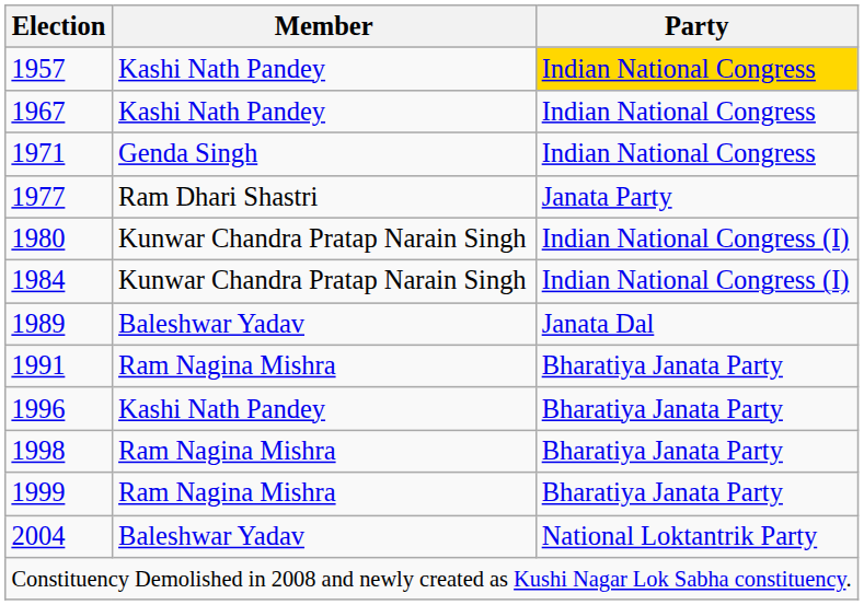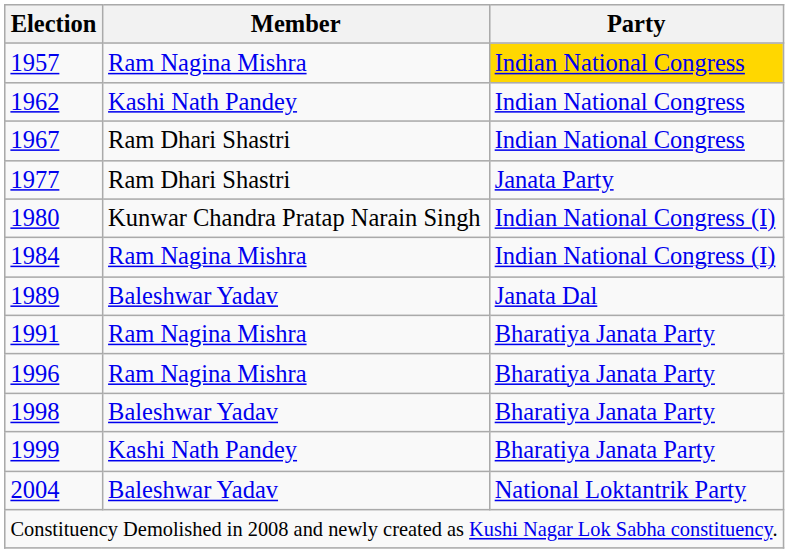 <table class="wikitable sortable">
 <tr>
 <th>Election</th>
 <th>Member</th>
 <th>Party</th>
 </tr>
 <tr>
 <td><a href='#'>1957</a></td>
-<td><a href='#'>Kashi Nath Pandey</a></td>
+<td><a href='#'>Ram Nagina Mishra</a></td>
 <td style="background: gold;"><a href='#'>Indian National Congress</a></td>
 </tr>
 <tr>
-<td><a href='#'>1967</a></td>
+<td><a href='#'>1962</a></td>
 <td><a href='#'>Kashi Nath Pandey</a></td>
 <td><a href='#'>Indian National Congress</a></td>
 </tr>
 <tr>
-<td><a href='#'>1971</a></td>
-<td><a href='#'>Genda Singh</a></td>
+<td><a href='#'>1967</a></td>
+<td>Ram Dhari Shastri</td>
 <td><a href='#'>Indian National Congress</a></td>
 </tr>
 <tr>
 <td><a href='#'>1977</a></td>
 <td>Ram Dhari Shastri</td>
 <td><a href='#'>Janata Party</a></td>
 </tr>
 <tr>
 <td><a href='#'>1980</a></td>
 <td>Kunwar Chandra Pratap Narain Singh</td>
 <td><a href='#'>Indian National Congress (I)</a></td>
 </tr>
 <tr>
 <td><a href='#'>1984</a></td>
-<td>Kunwar Chandra Pratap Narain Singh</td>
+<td><a href='#'>Ram Nagina Mishra</a></td>
 <td><a href='#'>Indian National Congress (I)</a></td>
 </tr>
 <tr>
 <td><a href='#'>1989</a></td>
 <td><a href='#'>Baleshwar Yadav</a></td>
 <td><a href='#'>Janata Dal</a></td>
 </tr>
 <tr>
 <td><a href='#'>1991</a></td>
 <td><a href='#'>Ram Nagina Mishra</a></td>
 <td><a href='#'>Bharatiya Janata Party</a></td>
 </tr>
 <tr>
 <td><a href='#'>1996</a></td>
-<td><a href='#'>Kashi Nath Pandey</a></td>
+<td><a href='#'>Ram Nagina Mishra</a></td>
 <td><a href='#'>Bharatiya Janata Party</a></td>
 </tr>
 <tr>
 <td><a href='#'>1998</a></td>
-<td><a href='#'>Ram Nagina Mishra</a></td>
+<td><a href='#'>Baleshwar Yadav</a></td>
 <td><a href='#'>Bharatiya Janata Party</a></td>
 </tr>
 <tr>
 <td><a href='#'>1999</a></td>
-<td><a href='#'>Ram Nagina Mishra</a></td>
+<td><a href='#'>Kashi Nath Pandey</a></td>
 <td><a href='#'>Bharatiya Janata Party</a></td>
 </tr>
 <tr>
 <td><a href='#'>2004</a></td>
 <td><a href='#'>Baleshwar Yadav</a></td>
 <td><a href='#'>National Loktantrik Party</a></td>
 </tr>
 <tr>
 <td colspan="3"><small>Constituency Demolished in 2008 and newly created as <a href='#'>Kushi Nagar Lok Sabha constituency</a>.</small></td>
 </tr>
 </table>
